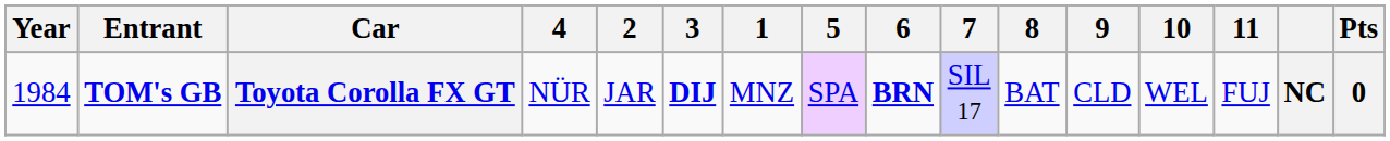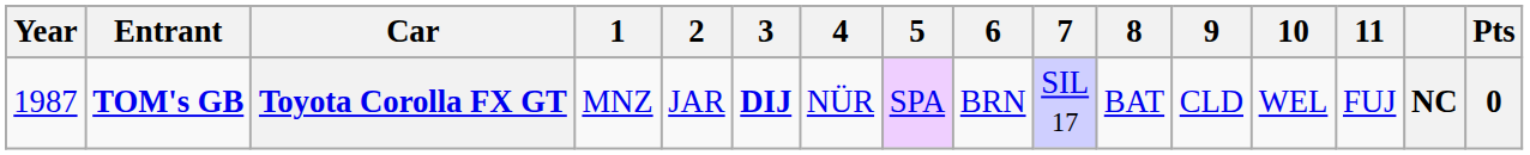 <table class="wikitable" style="text-align:center; font-size:85%">
 <tr>
 <th>Year</th>
 <th>Entrant</th>
 <th>Car</th>
-<th>4</th>
+<th>1</th>
 <th>2</th>
 <th>3</th>
-<th>1</th>
+<th>4</th>
 <th>5</th>
 <th>6</th>
 <th>7</th>
 <th>8</th>
 <th>9</th>
 <th>10</th>
 <th>11</th>
 <th></th>
 <th>Pts</th>
 </tr>
 <tr>
-<td><a href='#'>1984</a></td>
+<td><a href='#'>1987</a></td>
 <td align="left" nowrap> <strong><a href='#'>TOM's GB</a></strong></td>
 <th nowrap><a href='#'>Toyota Corolla FX GT</a></th>
-<td><a href='#'>NÜR</a></td>
+<td><a href='#'>MNZ</a></td>
 <td><a href='#'>JAR</a></td>
 <td><strong><a href='#'>DIJ</a></strong></td>
-<td><a href='#'>MNZ</a></td>
+<td><a href='#'>NÜR</a></td>
 <td style="background:#EFCFFF;"><a href='#'>SPA</a><br></td>
-<td><strong><a href='#'>BRN</a></strong></td>
+<td><a href='#'>BRN</a></td>
 <td style="background:#CFCFFF;"><a href='#'>SIL</a><br><small>17</small></td>
 <td><a href='#'>BAT</a></td>
 <td><a href='#'>CLD</a></td>
 <td><a href='#'>WEL</a></td>
 <td><a href='#'>FUJ</a></td>
 <th>NC</th>
 <th>0</th>
 </tr>
 </table>
